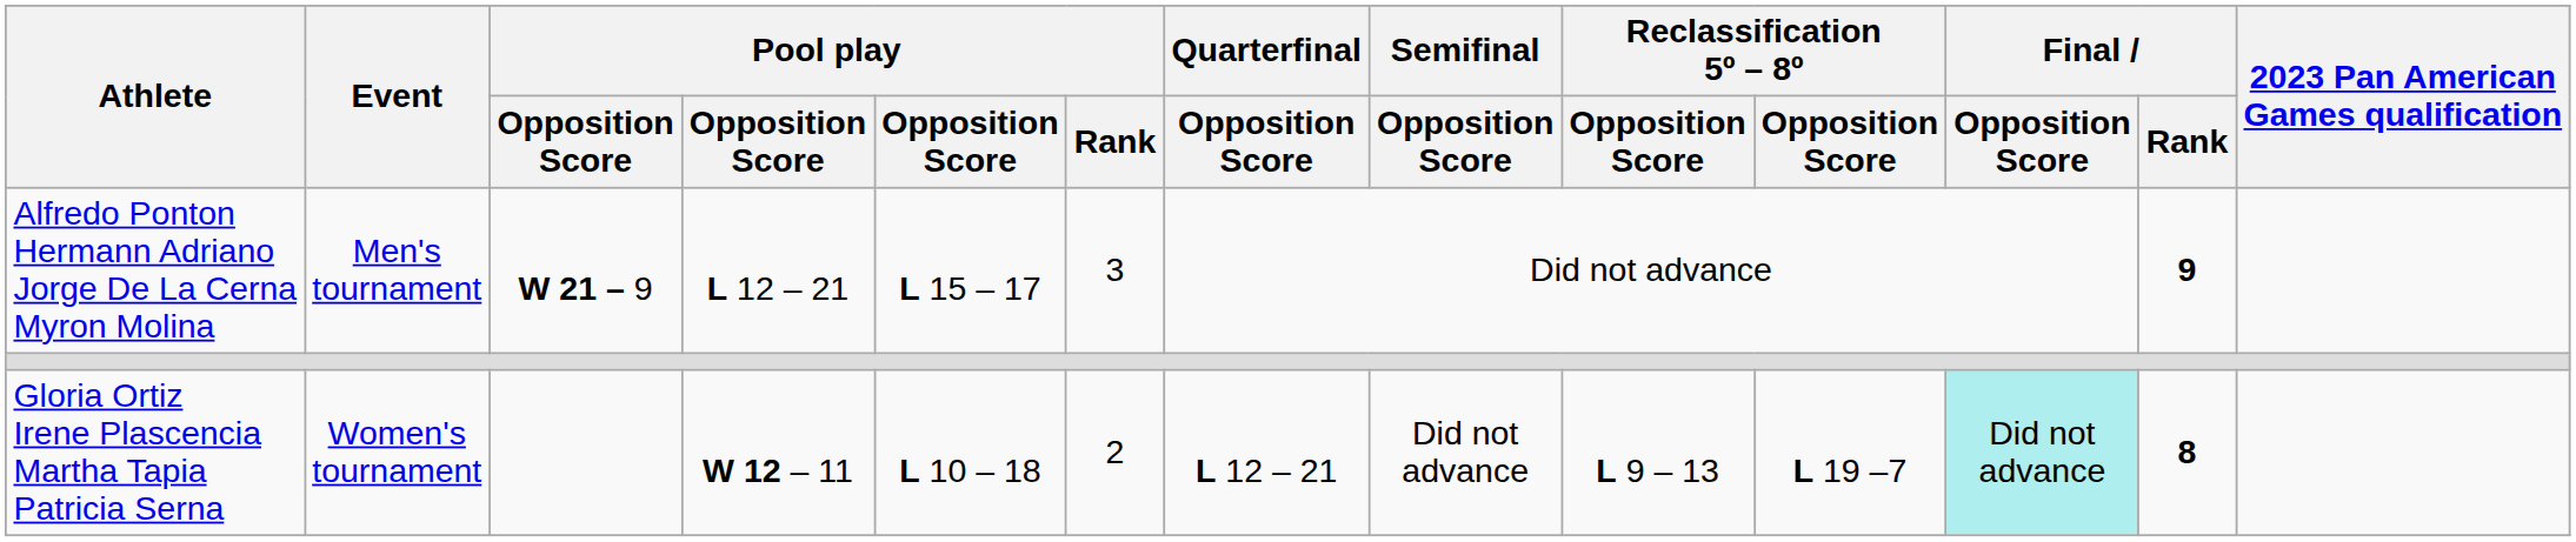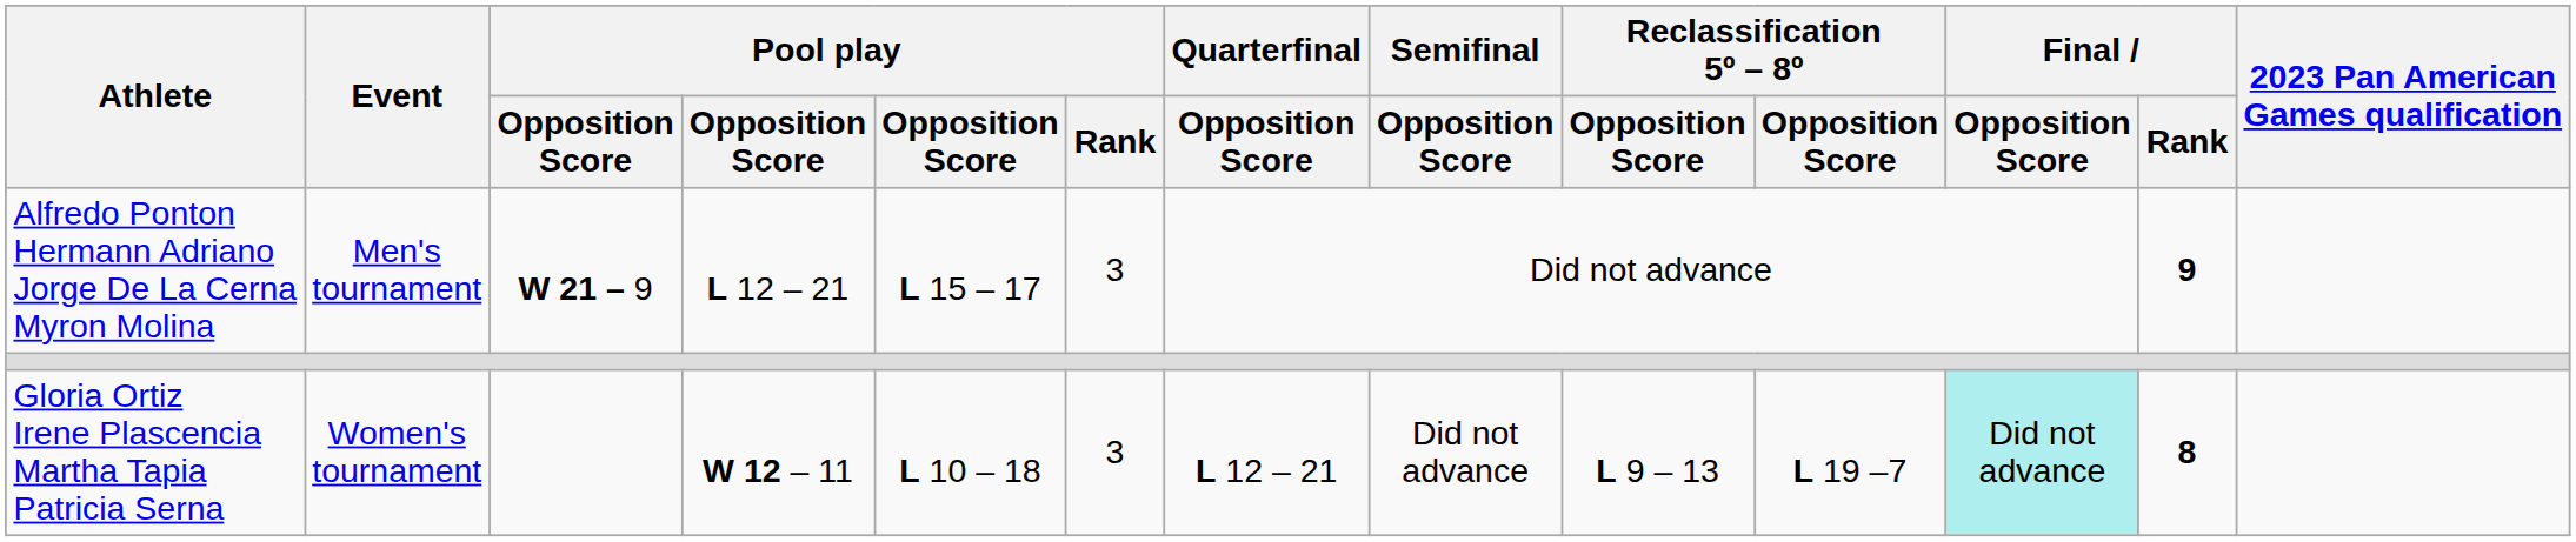 <table class="wikitable">
 <tr>
 <th rowspan="2">Athlete</th>
 <th rowspan="2">Event</th>
 <th colspan="4">Pool play</th>
 <th>Quarterfinal</th>
 <th>Semifinal</th>
 <th colspan="2">Reclassification<br>5º – 8º</th>
 <th colspan="2">Final / </th>
 <th rowspan="2" style="white-space: nowrap;"><a href='#'>2023 Pan American <br> Games qualification</a></th>
 </tr>
 <tr>
 <th>Opposition<br>Score</th>
 <th>Opposition<br>Score</th>
 <th>Opposition<br>Score</th>
 <th>Rank</th>
 <th>Opposition<br>Score</th>
 <th>Opposition<br>Score</th>
 <th>Opposition<br>Score</th>
 <th>Opposition<br>Score</th>
 <th>Opposition<br>Score</th>
 <th>Rank</th>
 </tr>
 <tr align="center">
 <td style="white-space: nowrap;" align="left"><a href='#'>Alfredo Ponton</a><br><a href='#'>Hermann Adriano</a><br><a href='#'>Jorge De La Cerna</a><br><a href='#'>Myron Molina</a></td>
 <td><a href='#'>Men's tournament</a></td>
 <td style="white-space: nowrap;"><br><strong>W</strong> <strong>21 –</strong> 9</td>
 <td style="white-space: nowrap;"><br><strong>L</strong> 12 – 21</td>
 <td style="white-space: nowrap;"><br><strong>L</strong> 15 – 17</td>
 <td>3</td>
 <td colspan="5">Did not advance</td>
 <td><strong>9</strong></td>
 <td></td>
 </tr>
 <tr bgcolor="#ddd">
 <td colspan="13"></td>
 </tr>
 <tr align="center">
 <td style="white-space: nowrap;" align="left"><a href='#'>Gloria Ortiz</a><br><a href='#'>Irene Plascencia</a><br><a href='#'>Martha Tapia</a><br><a href='#'>Patricia Serna</a></td>
 <td><a href='#'>Women's tournament</a></td>
 <td></td>
 <td style="white-space: nowrap;"><br><strong>W</strong> <strong>12</strong> – 11</td>
 <td style="white-space: nowrap;"><br><strong>L</strong> 10 – 18</td>
-<td>2</td>
+<td>3</td>
 <td style="white-space: nowrap;"><br><strong>L</strong> 12 – 21</td>
 <td>Did not advance</td>
 <td><br><strong>L</strong> 9 – 13</td>
 <td><br><strong>L</strong> 19 –7</td>
 <td style="background: paleturquoise;">Did not advance</td>
 <td><strong>8</strong></td>
 <td></td>
 </tr>
 </table>
